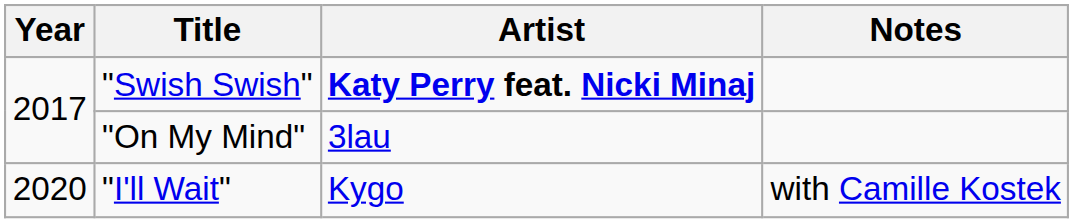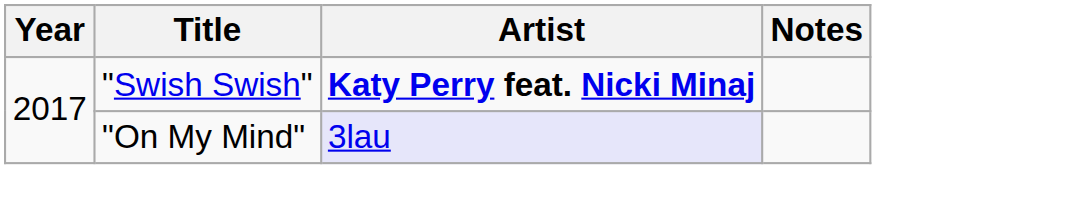 <table class="wikitable">
 <tr>
 <th>Year</th>
 <th>Title</th>
 <th>Artist</th>
 <th>Notes</th>
 </tr>
 <tr>
 <td rowspan="2">2017</td>
 <td>"<a href='#'>Swish Swish</a>"</td>
 <td><strong><a href='#'>Katy Perry</a> feat. <a href='#'>Nicki Minaj</a></strong></td>
 <td></td>
 </tr>
 <tr>
 <td>"On My Mind"</td>
-<td><a href='#'>3lau</a></td>
+<td style="background: lavender;"><a href='#'>3lau</a></td>
 <td></td>
 </tr>
-<tr>
-<td>2020</td>
-<td>"<a href='#'>I'll Wait</a>"</td>
-<td><a href='#'>Kygo</a></td>
-<td>with <a href='#'>Camille Kostek</a></td>
-</tr>
 </table>
